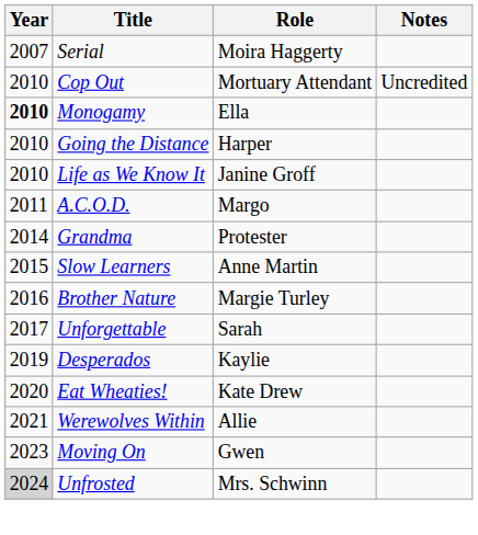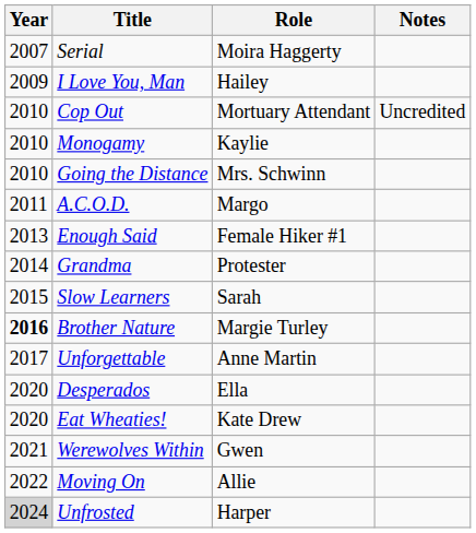 <table class="wikitable sortable">
 <tr>
 <th>Year</th>
 <th>Title</th>
 <th>Role</th>
 <th>Notes</th>
 </tr>
 <tr>
 <td>2007</td>
 <td><em>Serial</em></td>
 <td>Moira Haggerty</td>
 <td></td>
 </tr>
 <tr>
+<td>2009</td>
+<td><em><a href='#'>I Love You, Man</a></em></td>
+<td>Hailey</td>
+<td></td>
+</tr>
+<tr>
 <td>2010</td>
 <td><a href='#'><em>Cop Out</em></a></td>
 <td>Mortuary Attendant</td>
 <td>Uncredited</td>
 </tr>
 <tr>
-<td><strong>2010</strong></td>
+<td>2010</td>
 <td><a href='#'><em>Monogamy</em></a></td>
-<td>Ella</td>
+<td>Kaylie</td>
 <td></td>
 </tr>
 <tr>
 <td>2010</td>
 <td><a href='#'><em>Going the Distance</em></a></td>
-<td>Harper</td>
-<td></td>
-</tr>
-<tr>
-<td>2010</td>
-<td><a href='#'><em>Life as We Know It</em></a></td>
-<td>Janine Groff</td>
+<td>Mrs. Schwinn</td>
 <td></td>
 </tr>
 <tr>
 <td>2011</td>
 <td><em><a href='#'>A.C.O.D.</a></em></td>
 <td>Margo</td>
+<td></td>
+</tr>
+<tr>
+<td>2013</td>
+<td><em><a href='#'>Enough Said</a></em></td>
+<td>Female Hiker #1</td>
 <td></td>
 </tr>
 <tr>
 <td>2014</td>
 <td><a href='#'><em>Grandma</em></a></td>
 <td>Protester</td>
 <td></td>
 </tr>
 <tr>
 <td>2015</td>
 <td><em><a href='#'>Slow Learners</a></em></td>
-<td>Anne Martin</td>
+<td>Sarah</td>
 <td></td>
 </tr>
 <tr>
-<td>2016</td>
+<td><strong>2016</strong></td>
 <td><a href='#'><em>Brother Nature</em></a></td>
 <td>Margie Turley</td>
 <td></td>
 </tr>
 <tr>
 <td>2017</td>
 <td><a href='#'><em>Unforgettable</em></a></td>
-<td>Sarah</td>
+<td>Anne Martin</td>
 <td></td>
 </tr>
 <tr>
-<td>2019</td>
+<td>2020</td>
 <td><a href='#'><em>Desperados</em></a></td>
-<td>Kaylie</td>
+<td>Ella</td>
 <td></td>
 </tr>
 <tr>
 <td>2020</td>
 <td><em><a href='#'>Eat Wheaties!</a></em></td>
 <td>Kate Drew</td>
 <td></td>
 </tr>
 <tr>
 <td>2021</td>
 <td><a href='#'><em>Werewolves Within</em></a></td>
-<td>Allie</td>
+<td>Gwen</td>
 <td></td>
 </tr>
 <tr>
-<td>2023</td>
+<td>2022</td>
 <td><em><a href='#'>Moving On</a></em></td>
-<td>Gwen</td>
+<td>Allie</td>
 <td></td>
 </tr>
 <tr>
 <td style="background: lightgrey;">2024</td>
 <td><em><a href='#'>Unfrosted</a></em></td>
-<td>Mrs. Schwinn</td>
+<td>Harper</td>
 <td></td>
 </tr>
 </table>
